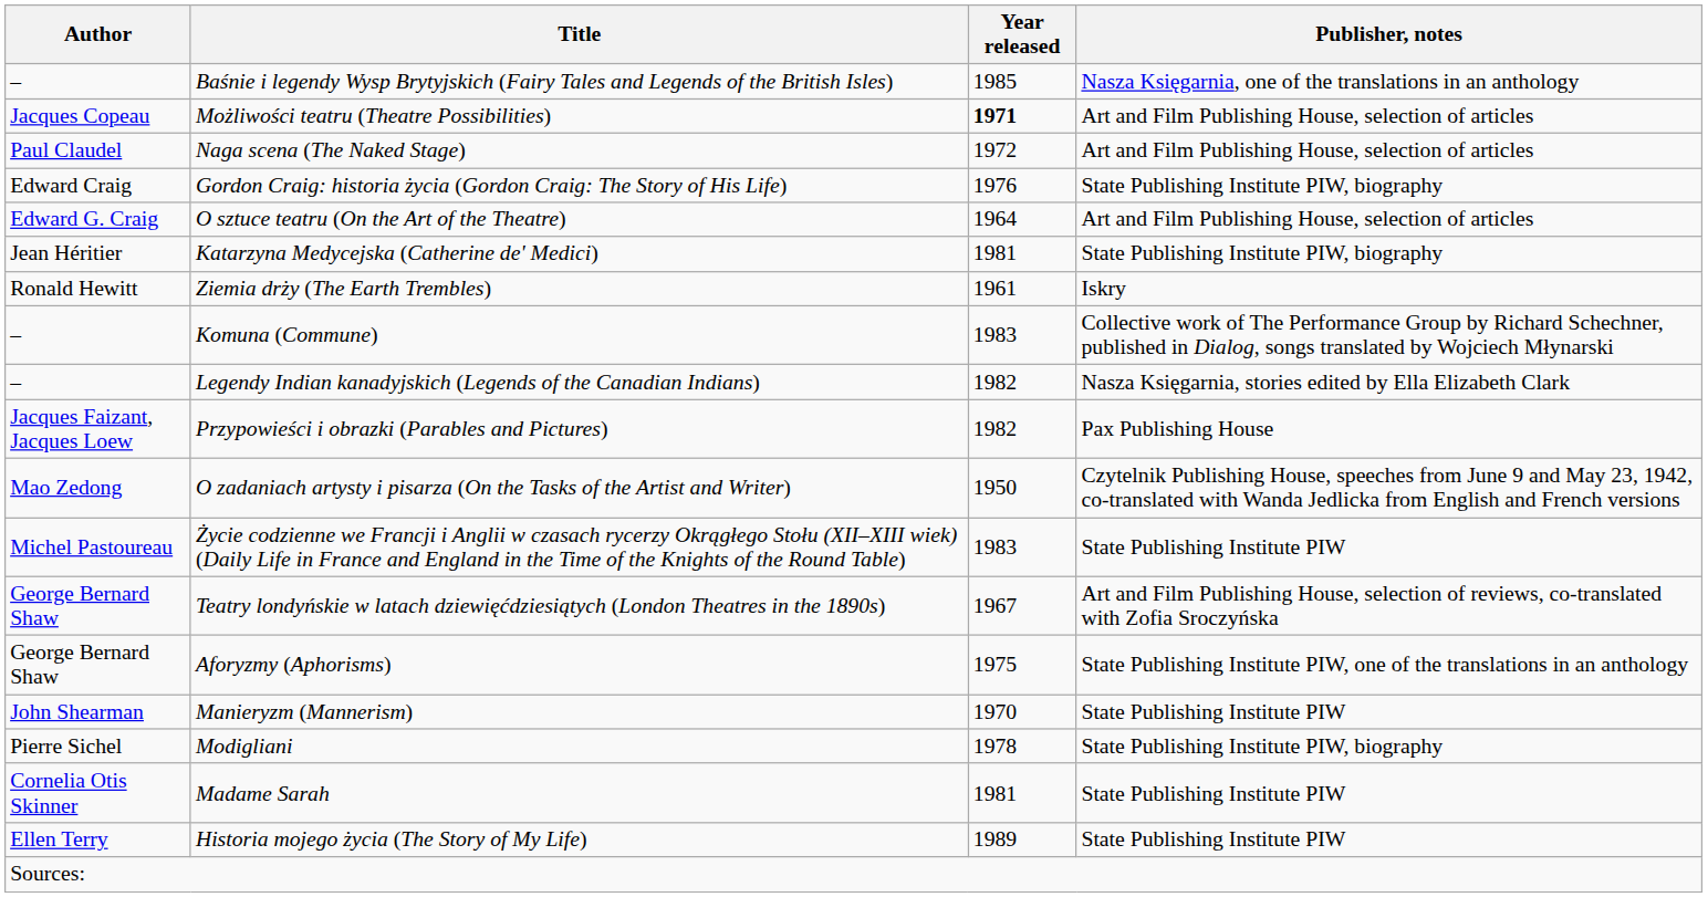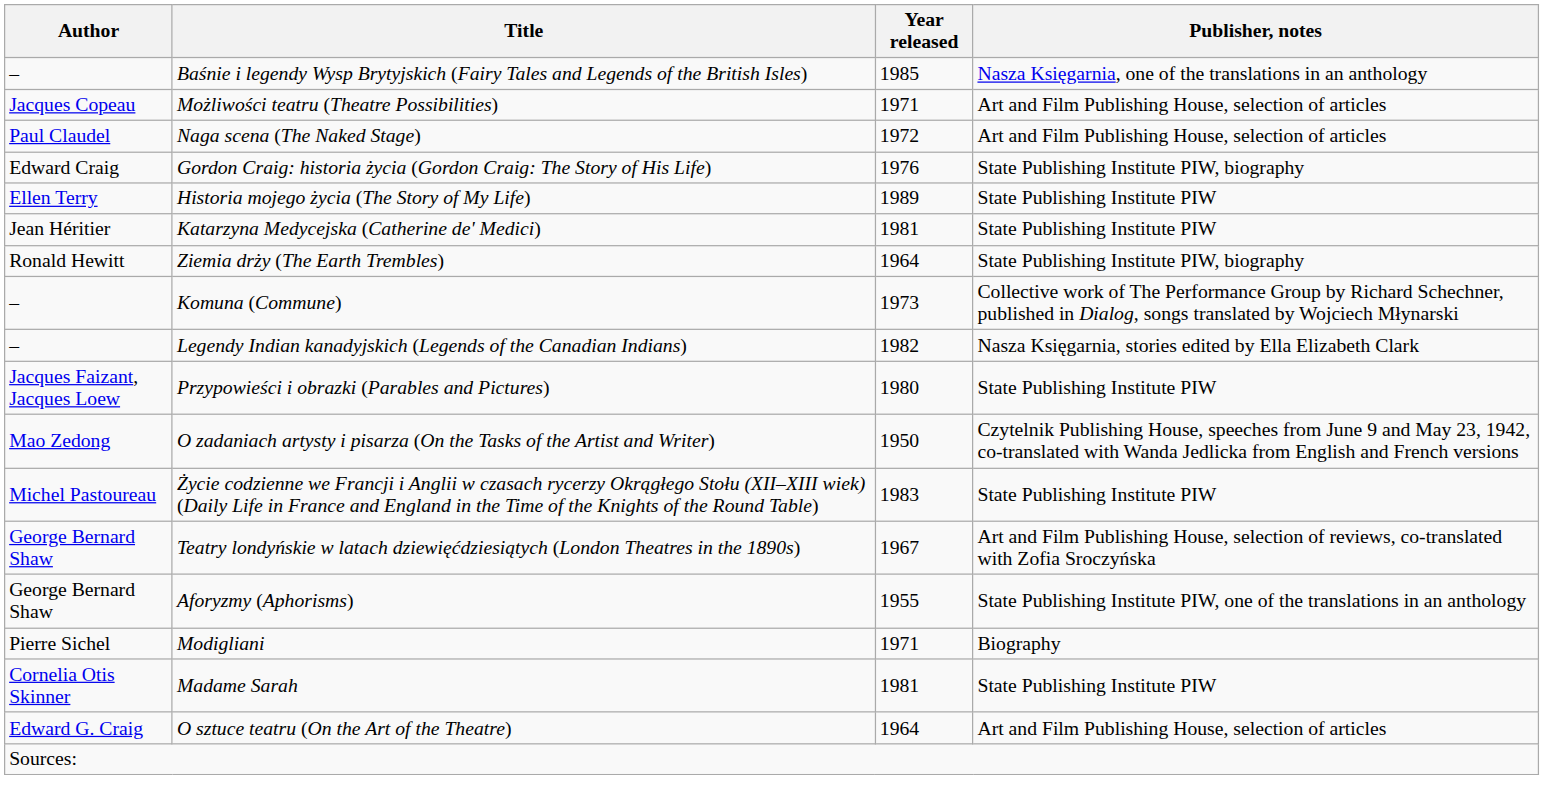 <table class="wikitable">
 <tr>
 <th>Author</th>
 <th>Title</th>
 <th>Year released</th>
 <th>Publisher, notes</th>
 </tr>
 <tr>
 <td>–</td>
 <td><em>Baśnie i legendy Wysp Brytyjskich</em> (<em>Fairy Tales and Legends of the British Isles</em>)</td>
 <td>1985</td>
 <td><a href='#'>Nasza Księgarnia</a>, one of the translations in an anthology</td>
 </tr>
 <tr>
 <td><a href='#'>Jacques Copeau</a></td>
 <td><em>Możliwości teatru</em> (<em>Theatre Possibilities</em>)</td>
-<td><strong>1971</strong></td>
+<td>1971</td>
 <td>Art and Film Publishing House, selection of articles</td>
 </tr>
 <tr>
 <td><a href='#'>Paul Claudel</a></td>
 <td><em>Naga scena</em> (<em>The Naked Stage</em>)</td>
 <td>1972</td>
 <td>Art and Film Publishing House, selection of articles</td>
 </tr>
 <tr>
 <td>Edward Craig</td>
 <td><em>Gordon Craig: historia życia</em> (<em>Gordon Craig: The Story of His Life</em>)</td>
 <td>1976</td>
 <td>State Publishing Institute PIW, biography</td>
 </tr>
 <tr>
-<td><a href='#'>Edward G. Craig</a></td>
-<td><em>O sztuce teatru</em> (<em>On the Art of the Theatre</em>)</td>
-<td>1964</td>
-<td>Art and Film Publishing House, selection of articles</td>
+<td><a href='#'>Ellen Terry</a></td>
+<td><em>Historia mojego życia</em> (<em>The Story of My Life</em>)</td>
+<td>1989</td>
+<td>State Publishing Institute PIW</td>
 </tr>
 <tr>
 <td>Jean Héritier</td>
 <td><em>Katarzyna Medycejska</em> (<em>Catherine de' Medici</em>)</td>
 <td>1981</td>
-<td>State Publishing Institute PIW, biography</td>
+<td>State Publishing Institute PIW</td>
 </tr>
 <tr>
 <td>Ronald Hewitt</td>
 <td><em>Ziemia drży</em> (<em>The Earth Trembles</em>)</td>
-<td>1961</td>
-<td>Iskry</td>
+<td>1964</td>
+<td>State Publishing Institute PIW, biography</td>
 </tr>
 <tr>
 <td>–</td>
 <td><em>Komuna</em> (<em>Commune</em>)</td>
-<td>1983</td>
+<td>1973</td>
 <td>Collective work of The Performance Group by Richard Schechner, published in <em>Dialog</em>, songs translated by Wojciech Młynarski</td>
 </tr>
 <tr>
 <td>–</td>
 <td><em>Legendy Indian kanadyjskich</em> (<em>Legends of the Canadian Indians</em>)</td>
 <td>1982</td>
 <td>Nasza Księgarnia, stories edited by Ella Elizabeth Clark</td>
 </tr>
 <tr>
 <td><a href='#'>Jacques Faizant</a>, <a href='#'>Jacques Loew</a></td>
 <td><em>Przypowieści i obrazki</em> (<em>Parables and Pictures</em>)</td>
-<td>1982</td>
-<td>Pax Publishing House</td>
+<td>1980</td>
+<td>State Publishing Institute PIW</td>
 </tr>
 <tr>
 <td><a href='#'>Mao Zedong</a></td>
 <td><em>O zadaniach artysty i pisarza</em> (<em>On the Tasks of the Artist and Writer</em>)</td>
 <td>1950</td>
 <td>Czytelnik Publishing House, speeches from June 9 and May 23, 1942, co-translated with Wanda Jedlicka from English and French versions</td>
 </tr>
 <tr>
 <td><a href='#'>Michel Pastoureau</a></td>
 <td><em>Życie codzienne we Francji i Anglii w czasach rycerzy Okrągłego Stołu (XII–XIII wiek)</em> (<em>Daily Life in France and England in the Time of the Knights of the Round Table</em>)</td>
 <td>1983</td>
 <td>State Publishing Institute PIW</td>
 </tr>
 <tr>
 <td><a href='#'>George Bernard Shaw</a></td>
 <td><em>Teatry londyńskie w latach dziewięćdziesiątych</em> (<em>London Theatres in the 1890s</em>)</td>
 <td>1967</td>
 <td>Art and Film Publishing House, selection of reviews, co-translated with Zofia Sroczyńska</td>
 </tr>
 <tr>
 <td>George Bernard Shaw</td>
 <td><em>Aforyzmy</em> (<em>Aphorisms</em>)</td>
-<td>1975</td>
+<td>1955</td>
 <td>State Publishing Institute PIW, one of the translations in an anthology</td>
-</tr>
-<tr>
-<td><a href='#'>John Shearman</a></td>
-<td><em>Manieryzm</em> (<em>Mannerism</em>)</td>
-<td>1970</td>
-<td>State Publishing Institute PIW</td>
 </tr>
 <tr>
 <td>Pierre Sichel</td>
 <td><em>Modigliani</em></td>
-<td>1978</td>
-<td>State Publishing Institute PIW, biography</td>
+<td>1971</td>
+<td>Biography</td>
 </tr>
 <tr>
 <td><a href='#'>Cornelia Otis Skinner</a></td>
 <td><em>Madame Sarah</em></td>
 <td>1981</td>
 <td>State Publishing Institute PIW</td>
 </tr>
 <tr>
-<td><a href='#'>Ellen Terry</a></td>
-<td><em>Historia mojego życia</em> (<em>The Story of My Life</em>)</td>
-<td>1989</td>
-<td>State Publishing Institute PIW</td>
+<td><a href='#'>Edward G. Craig</a></td>
+<td><em>O sztuce teatru</em> (<em>On the Art of the Theatre</em>)</td>
+<td>1964</td>
+<td>Art and Film Publishing House, selection of articles</td>
 </tr>
 <tr>
 <td colspan="4">Sources:</td>
 </tr>
 </table>
